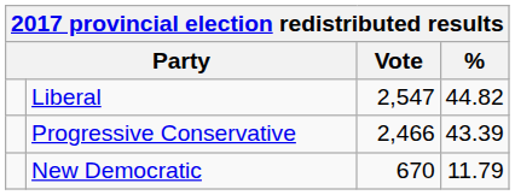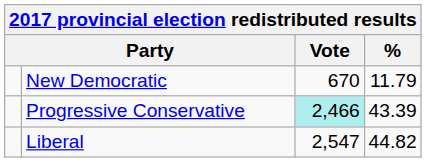 <table class="wikitable">
 <tr>
 <th colspan="4"><a href='#'>2017 provincial election</a> redistributed results</th>
 </tr>
 <tr>
 <th bgcolor="#DDDDFF" width="130px" colspan="2">Party</th>
 <th bgcolor="#DDDDFF" width="50px">Vote</th>
 <th bgcolor="#DDDDFF" width="30px">%</th>
 </tr>
 <tr>
 <td> </td>
+<td><a href='#'>New Democratic</a></td>
+<td align=right>670</td>
+<td align=right>11.79</td>
+</tr>
+<tr>
+<td> </td>
+<td><a href='#'>Progressive Conservative</a></td>
+<td align=right style="background: paleturquoise;">2,466</td>
+<td align=right>43.39</td>
+</tr>
+<tr>
+<td> </td>
 <td><a href='#'>Liberal</a></td>
 <td align=right>2,547</td>
 <td align=right>44.82</td>
 </tr>
-<tr>
-<td> </td>
-<td><a href='#'>Progressive Conservative</a></td>
-<td align=right>2,466</td>
-<td align=right>43.39</td>
-</tr>
-<tr>
-<td> </td>
-<td><a href='#'>New Democratic</a></td>
-<td align=right>670</td>
-<td align=right>11.79</td>
-</tr>
 </table>
